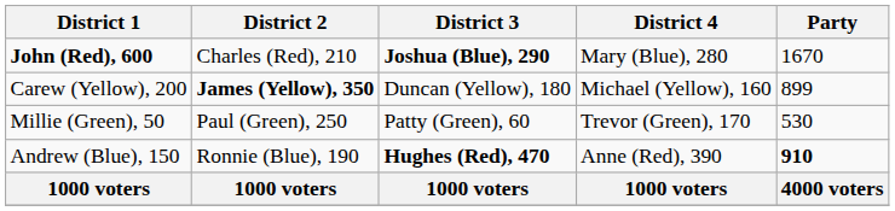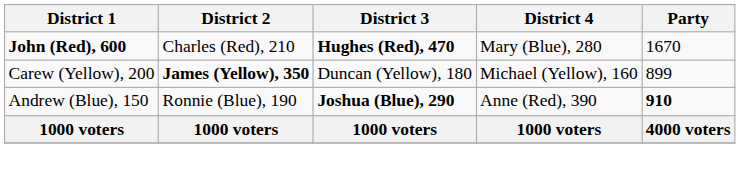 <table class="wikitable" border="1">
 <tr>
 <th>District 1</th>
 <th>District 2</th>
 <th>District 3</th>
 <th>District 4</th>
 <th>Party</th>
 </tr>
 <tr>
 <td><strong>John (Red), 600</strong></td>
 <td>Charles (Red), 210</td>
-<td><strong>Joshua (Blue), 290</strong></td>
+<td><strong>Hughes (Red), 470</strong></td>
 <td>Mary (Blue), 280</td>
 <td>1670</td>
 </tr>
 <tr>
 <td>Carew (Yellow), 200</td>
 <td><strong>James (Yellow), 350</strong></td>
 <td>Duncan (Yellow), 180</td>
 <td>Michael (Yellow), 160</td>
 <td>899</td>
 </tr>
 <tr>
-<td>Millie (Green), 50</td>
-<td>Paul (Green), 250</td>
-<td>Patty (Green), 60</td>
-<td>Trevor (Green), 170</td>
-<td>530</td>
-</tr>
-<tr>
 <td>Andrew (Blue), 150</td>
 <td>Ronnie (Blue), 190</td>
-<td><strong>Hughes (Red), 470</strong></td>
+<td><strong>Joshua (Blue), 290</strong></td>
 <td>Anne (Red), 390</td>
 <td><strong>910</strong></td>
 </tr>
 <tr>
 <th><strong>1000 voters</strong></th>
 <th><strong>1000 voters</strong></th>
 <th><strong>1000 voters</strong></th>
 <th><strong>1000 voters</strong></th>
 <th><strong>4000 voters</strong></th>
 </tr>
 <tr>
 </tr>
 </table>
